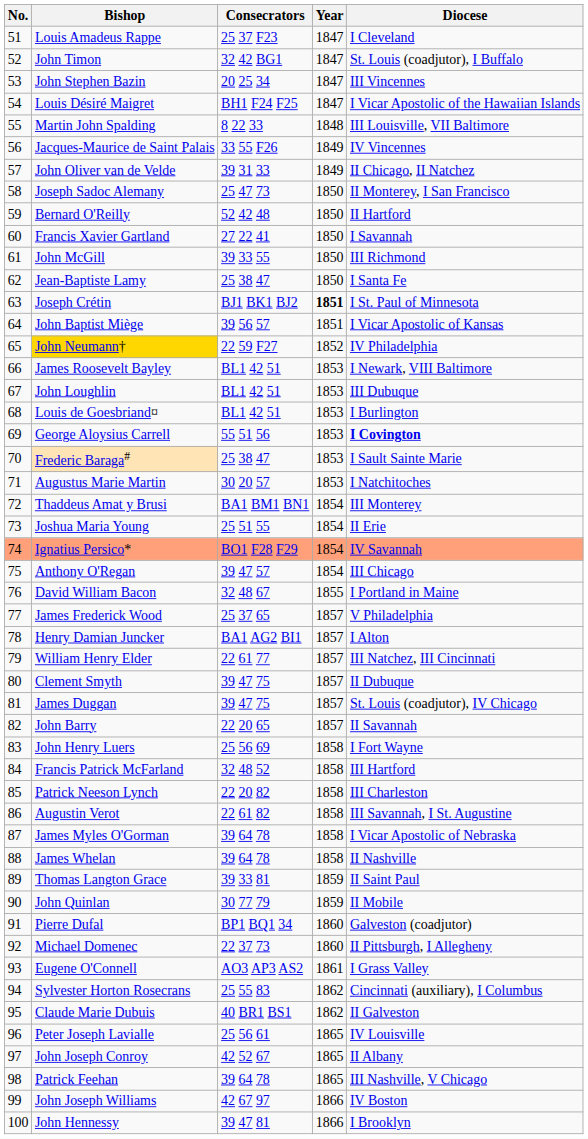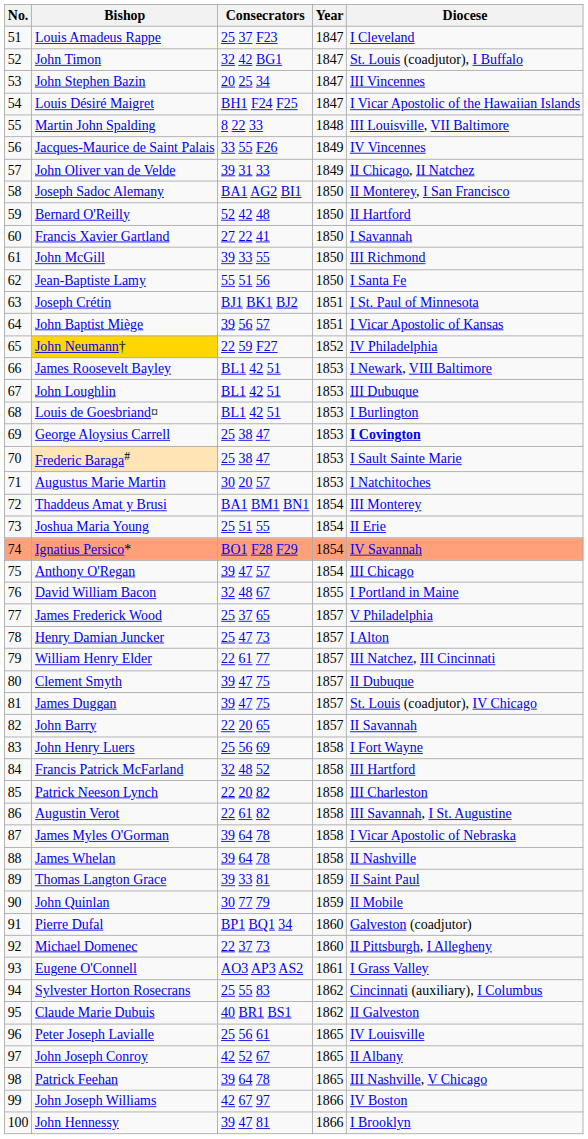 <table class="wikitable">
 <tr>
 <th>No.</th>
 <th>Bishop</th>
 <th>Consecrators</th>
 <th>Year</th>
 <th>Diocese</th>
 </tr>
 <tr>
 <td>51</td>
 <td><a href='#'>Louis Amadeus Rappe</a></td>
 <td><a href='#'>25</a> <a href='#'>37</a> <a href='#'>F23</a></td>
 <td>1847</td>
 <td><a href='#'>I Cleveland</a></td>
 </tr>
 <tr>
 <td>52</td>
 <td><a href='#'>John Timon</a></td>
 <td><a href='#'>32</a> <a href='#'>42</a> <a href='#'>BG1</a></td>
 <td>1847</td>
 <td><a href='#'>St. Louis</a> (coadjutor), <a href='#'>I Buffalo</a></td>
 </tr>
 <tr>
 <td>53</td>
 <td><a href='#'>John Stephen Bazin</a></td>
 <td><a href='#'>20</a> <a href='#'>25</a> <a href='#'>34</a></td>
 <td>1847</td>
 <td><a href='#'>III Vincennes</a></td>
 </tr>
 <tr>
 <td>54</td>
 <td><a href='#'>Louis Désiré Maigret</a></td>
 <td><a href='#'>BH1</a> <a href='#'>F24</a> <a href='#'>F25</a></td>
 <td>1847</td>
 <td><a href='#'>I Vicar Apostolic of the Hawaiian Islands</a></td>
 </tr>
 <tr>
 <td>55</td>
 <td><a href='#'>Martin John Spalding</a></td>
 <td><a href='#'>8</a> <a href='#'>22</a> <a href='#'>33</a></td>
 <td>1848</td>
 <td><a href='#'>III Louisville</a>, <a href='#'>VII Baltimore</a></td>
 </tr>
 <tr>
 <td>56</td>
 <td><a href='#'>Jacques-Maurice de Saint Palais</a></td>
 <td><a href='#'>33</a> <a href='#'>55</a> <a href='#'>F26</a></td>
 <td>1849</td>
 <td><a href='#'>IV Vincennes</a></td>
 </tr>
 <tr>
 <td>57</td>
 <td><a href='#'>John Oliver van de Velde</a></td>
 <td><a href='#'>39</a> <a href='#'>31</a> <a href='#'>33</a></td>
 <td>1849</td>
 <td><a href='#'>II Chicago</a>, <a href='#'>II Natchez</a></td>
 </tr>
 <tr>
 <td>58</td>
 <td><a href='#'>Joseph Sadoc Alemany</a></td>
-<td><a href='#'>25</a> <a href='#'>47</a> <a href='#'>73</a></td>
+<td><a href='#'>BA1</a> <a href='#'>AG2</a> <a href='#'>BI1</a></td>
 <td>1850</td>
 <td><a href='#'>II Monterey</a>, <a href='#'>I San Francisco</a></td>
 </tr>
 <tr>
 <td>59</td>
 <td><a href='#'>Bernard O'Reilly</a></td>
 <td><a href='#'>52</a> <a href='#'>42</a> <a href='#'>48</a></td>
 <td>1850</td>
 <td><a href='#'>II Hartford</a></td>
 </tr>
 <tr>
 <td>60</td>
 <td><a href='#'>Francis Xavier Gartland</a></td>
 <td><a href='#'>27</a> <a href='#'>22</a> <a href='#'>41</a></td>
 <td>1850</td>
 <td><a href='#'>I Savannah</a></td>
 </tr>
 <tr>
 <td>61</td>
 <td><a href='#'>John McGill</a></td>
 <td><a href='#'>39</a> <a href='#'>33</a> <a href='#'>55</a></td>
 <td>1850</td>
 <td><a href='#'>III Richmond</a></td>
 </tr>
 <tr>
 <td>62</td>
 <td><a href='#'>Jean-Baptiste Lamy</a></td>
-<td><a href='#'>25</a> <a href='#'>38</a> <a href='#'>47</a></td>
+<td><a href='#'>55</a> <a href='#'>51</a> <a href='#'>56</a></td>
 <td>1850</td>
 <td><a href='#'>I Santa Fe</a></td>
 </tr>
 <tr>
 <td>63</td>
 <td><a href='#'>Joseph Crétin</a></td>
 <td><a href='#'>BJ1</a> <a href='#'>BK1</a> <a href='#'>BJ2</a></td>
-<td><strong>1851</strong></td>
+<td>1851</td>
 <td><a href='#'>I St. Paul of Minnesota</a></td>
 </tr>
 <tr>
 <td>64</td>
 <td><a href='#'>John Baptist Miège</a></td>
 <td><a href='#'>39</a> <a href='#'>56</a> <a href='#'>57</a></td>
 <td>1851</td>
 <td><a href='#'>I Vicar Apostolic of Kansas</a></td>
 </tr>
 <tr>
 <td>65</td>
 <td bgcolor="FFD700"><a href='#'>John Neumann</a>†</td>
 <td><a href='#'>22</a> <a href='#'>59</a> <a href='#'>F27</a></td>
 <td>1852</td>
 <td><a href='#'>IV Philadelphia</a></td>
 </tr>
 <tr>
 <td>66</td>
 <td><a href='#'>James Roosevelt Bayley</a></td>
 <td><a href='#'>BL1</a> <a href='#'>42</a> <a href='#'>51</a></td>
 <td>1853</td>
 <td><a href='#'>I Newark</a>, <a href='#'>VIII Baltimore</a></td>
 </tr>
 <tr>
 <td>67</td>
 <td><a href='#'>John Loughlin</a></td>
 <td><a href='#'>BL1</a> <a href='#'>42</a> <a href='#'>51</a></td>
 <td>1853</td>
 <td><a href='#'>III Dubuque</a></td>
 </tr>
 <tr>
 <td>68</td>
 <td><a href='#'>Louis de Goesbriand</a>¤</td>
 <td><a href='#'>BL1</a> <a href='#'>42</a> <a href='#'>51</a></td>
 <td>1853</td>
 <td><a href='#'>I Burlington</a></td>
 </tr>
 <tr>
 <td>69</td>
 <td><a href='#'>George Aloysius Carrell</a></td>
-<td><a href='#'>55</a> <a href='#'>51</a> <a href='#'>56</a></td>
+<td><a href='#'>25</a> <a href='#'>38</a> <a href='#'>47</a></td>
 <td>1853</td>
 <td><strong><a href='#'>I Covington</a></strong></td>
 </tr>
 <tr>
 <td>70</td>
 <td bgcolor="FFE4B5"><a href='#'>Frederic Baraga</a><sup>#</sup></td>
 <td><a href='#'>25</a> <a href='#'>38</a> <a href='#'>47</a></td>
 <td>1853</td>
 <td><a href='#'>I Sault Sainte Marie</a></td>
 </tr>
 <tr>
 <td>71</td>
 <td><a href='#'>Augustus Marie Martin</a></td>
 <td><a href='#'>30</a> <a href='#'>20</a> <a href='#'>57</a></td>
 <td>1853</td>
 <td><a href='#'>I Natchitoches</a></td>
 </tr>
 <tr>
 <td>72</td>
 <td><a href='#'>Thaddeus Amat y Brusi</a></td>
 <td><a href='#'>BA1</a> <a href='#'>BM1</a> <a href='#'>BN1</a></td>
 <td>1854</td>
 <td><a href='#'>III Monterey</a></td>
 </tr>
 <tr>
 <td>73</td>
 <td><a href='#'>Joshua Maria Young</a></td>
 <td><a href='#'>25</a> <a href='#'>51</a> <a href='#'>55</a></td>
 <td>1854</td>
 <td><a href='#'>II Erie</a></td>
 </tr>
 <tr bgcolor="#FFA07A">
 <td>74</td>
 <td><a href='#'>Ignatius Persico</a>*</td>
 <td><a href='#'>BO1</a> <a href='#'>F28</a> <a href='#'>F29</a></td>
 <td>1854</td>
 <td><a href='#'>IV Savannah</a></td>
 </tr>
 <tr>
 <td>75</td>
 <td><a href='#'>Anthony O'Regan</a></td>
 <td><a href='#'>39</a> <a href='#'>47</a> <a href='#'>57</a></td>
 <td>1854</td>
 <td><a href='#'>III Chicago</a></td>
 </tr>
 <tr>
 <td>76</td>
 <td><a href='#'>David William Bacon</a></td>
 <td><a href='#'>32</a> <a href='#'>48</a> <a href='#'>67</a></td>
 <td>1855</td>
 <td><a href='#'>I Portland in Maine</a></td>
 </tr>
 <tr>
 <td>77</td>
 <td><a href='#'>James Frederick Wood</a></td>
 <td><a href='#'>25</a> <a href='#'>37</a> <a href='#'>65</a></td>
 <td>1857</td>
 <td><a href='#'>V Philadelphia</a></td>
 </tr>
 <tr>
 <td>78</td>
 <td><a href='#'>Henry Damian Juncker</a></td>
-<td><a href='#'>BA1</a> <a href='#'>AG2</a> <a href='#'>BI1</a></td>
+<td><a href='#'>25</a> <a href='#'>47</a> <a href='#'>73</a></td>
 <td>1857</td>
 <td><a href='#'>I Alton</a></td>
 </tr>
 <tr>
 <td>79</td>
 <td><a href='#'>William Henry Elder</a></td>
 <td><a href='#'>22</a> <a href='#'>61</a> <a href='#'>77</a></td>
 <td>1857</td>
 <td><a href='#'>III Natchez</a>, <a href='#'>III Cincinnati</a></td>
 </tr>
 <tr>
 <td>80</td>
 <td><a href='#'>Clement Smyth</a></td>
 <td><a href='#'>39</a> <a href='#'>47</a> <a href='#'>75</a></td>
 <td>1857</td>
 <td><a href='#'>II Dubuque</a></td>
 </tr>
 <tr>
 <td>81</td>
 <td><a href='#'>James Duggan</a></td>
 <td><a href='#'>39</a> <a href='#'>47</a> <a href='#'>75</a></td>
 <td>1857</td>
 <td><a href='#'>St. Louis</a> (coadjutor), <a href='#'>IV Chicago</a></td>
 </tr>
 <tr>
 <td>82</td>
 <td><a href='#'>John Barry</a></td>
 <td><a href='#'>22</a> <a href='#'>20</a> <a href='#'>65</a></td>
 <td>1857</td>
 <td><a href='#'>II Savannah</a></td>
 </tr>
 <tr>
 <td>83</td>
 <td><a href='#'>John Henry Luers</a></td>
 <td><a href='#'>25</a> <a href='#'>56</a> <a href='#'>69</a></td>
 <td>1858</td>
 <td><a href='#'>I Fort Wayne</a></td>
 </tr>
 <tr>
 <td>84</td>
 <td><a href='#'>Francis Patrick McFarland</a></td>
 <td><a href='#'>32</a> <a href='#'>48</a> <a href='#'>52</a></td>
 <td>1858</td>
 <td><a href='#'>III Hartford</a></td>
 </tr>
 <tr>
 <td>85</td>
 <td><a href='#'>Patrick Neeson Lynch</a></td>
 <td><a href='#'>22</a> <a href='#'>20</a> <a href='#'>82</a></td>
 <td>1858</td>
 <td><a href='#'>III Charleston</a></td>
 </tr>
 <tr>
 <td>86</td>
 <td><a href='#'>Augustin Verot</a></td>
 <td><a href='#'>22</a> <a href='#'>61</a> <a href='#'>82</a></td>
 <td>1858</td>
 <td><a href='#'>III Savannah</a>, <a href='#'>I St. Augustine</a></td>
 </tr>
 <tr>
 <td>87</td>
 <td><a href='#'>James Myles O'Gorman</a></td>
 <td><a href='#'>39</a> <a href='#'>64</a> <a href='#'>78</a></td>
 <td>1858</td>
 <td><a href='#'>I Vicar Apostolic of Nebraska</a></td>
 </tr>
 <tr>
 <td>88</td>
 <td><a href='#'>James Whelan</a></td>
 <td><a href='#'>39</a> <a href='#'>64</a> <a href='#'>78</a></td>
 <td>1858</td>
 <td><a href='#'>II Nashville</a></td>
 </tr>
 <tr>
 <td>89</td>
 <td><a href='#'>Thomas Langton Grace</a></td>
 <td><a href='#'>39</a> <a href='#'>33</a> <a href='#'>81</a></td>
 <td>1859</td>
 <td><a href='#'>II Saint Paul</a></td>
 </tr>
 <tr>
 <td>90</td>
 <td><a href='#'>John Quinlan</a></td>
 <td><a href='#'>30</a> <a href='#'>77</a> <a href='#'>79</a></td>
 <td>1859</td>
 <td><a href='#'>II Mobile</a></td>
 </tr>
 <tr>
 <td>91</td>
 <td><a href='#'>Pierre Dufal</a></td>
 <td><a href='#'>BP1</a> <a href='#'>BQ1</a> <a href='#'>34</a></td>
 <td>1860</td>
 <td><a href='#'>Galveston</a> (coadjutor)</td>
 </tr>
 <tr>
 <td>92</td>
 <td><a href='#'>Michael Domenec</a></td>
 <td><a href='#'>22</a> <a href='#'>37</a> <a href='#'>73</a></td>
 <td>1860</td>
 <td><a href='#'>II Pittsburgh</a>, <a href='#'>I Allegheny</a></td>
 </tr>
 <tr>
 <td>93</td>
 <td><a href='#'>Eugene O'Connell</a></td>
 <td><a href='#'>AO3</a> <a href='#'>AP3</a> <a href='#'>AS2</a></td>
 <td>1861</td>
 <td><a href='#'>I Grass Valley</a></td>
 </tr>
 <tr>
 <td>94</td>
 <td><a href='#'>Sylvester Horton Rosecrans</a></td>
 <td><a href='#'>25</a> <a href='#'>55</a> <a href='#'>83</a></td>
 <td>1862</td>
 <td><a href='#'>Cincinnati</a> (auxiliary), <a href='#'>I Columbus</a></td>
 </tr>
 <tr>
 <td>95</td>
 <td><a href='#'>Claude Marie Dubuis</a></td>
 <td><a href='#'>40</a> <a href='#'>BR1</a> <a href='#'>BS1</a></td>
 <td>1862</td>
 <td><a href='#'>II Galveston</a></td>
 </tr>
 <tr>
 <td>96</td>
 <td><a href='#'>Peter Joseph Lavialle</a></td>
 <td><a href='#'>25</a> <a href='#'>56</a> <a href='#'>61</a></td>
 <td>1865</td>
 <td><a href='#'>IV Louisville</a></td>
 </tr>
 <tr>
 <td>97</td>
 <td><a href='#'>John Joseph Conroy</a></td>
 <td><a href='#'>42</a> <a href='#'>52</a> <a href='#'>67</a></td>
 <td>1865</td>
 <td><a href='#'>II Albany</a></td>
 </tr>
 <tr>
 <td>98</td>
 <td><a href='#'>Patrick Feehan</a></td>
 <td><a href='#'>39</a> <a href='#'>64</a> <a href='#'>78</a></td>
 <td>1865</td>
 <td><a href='#'>III Nashville</a>, <a href='#'>V Chicago</a></td>
 </tr>
 <tr>
 <td>99</td>
 <td><a href='#'>John Joseph Williams</a></td>
 <td><a href='#'>42</a> <a href='#'>67</a> <a href='#'>97</a></td>
 <td>1866</td>
 <td><a href='#'>IV Boston</a></td>
 </tr>
 <tr>
 <td>100</td>
 <td><a href='#'>John Hennessy</a></td>
 <td><a href='#'>39</a> <a href='#'>47</a> <a href='#'>81</a></td>
 <td>1866</td>
 <td><a href='#'>I Brooklyn</a></td>
 </tr>
 </table>
